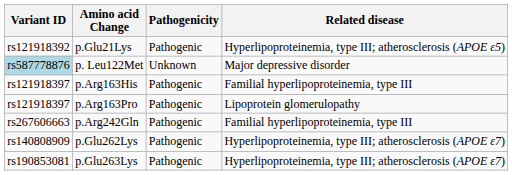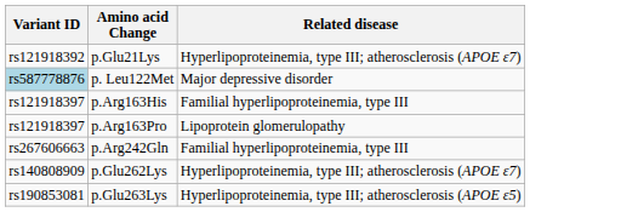 <table class="wikitable floatright">
 <tr>
 <th>Variant ID</th>
 <th>Amino acid<br>Change</th>
-<th>Pathogenicity</th>
 <th>Related disease</th>
 </tr>
 <tr>
 <td>rs121918392</td>
 <td>p.Glu21Lys</td>
-<td>Pathogenic</td>
-<td>Hyperlipoproteinemia, type III; atherosclerosis (<em>APOE ε5</em>)</td>
+<td>Hyperlipoproteinemia, type III; atherosclerosis (<em>APOE ε7</em>)</td>
 </tr>
 <tr>
 <td style="background: lightblue;">rs587778876</td>
 <td>p. Leu122Met</td>
-<td>Unknown</td>
 <td>Major depressive disorder</td>
 </tr>
 <tr>
 <td>rs121918397</td>
 <td>p.Arg163His</td>
-<td>Pathogenic</td>
 <td>Familial hyperlipoproteinemia, type III</td>
 </tr>
 <tr>
 <td>rs121918397</td>
 <td>p.Arg163Pro</td>
-<td>Pathogenic</td>
 <td>Lipoprotein glomerulopathy</td>
 </tr>
 <tr>
 <td>rs267606663</td>
 <td>p.Arg242Gln</td>
-<td>Pathogenic</td>
 <td>Familial hyperlipoproteinemia, type III</td>
 </tr>
 <tr>
 <td>rs140808909</td>
 <td>p.Glu262Lys</td>
-<td>Pathogenic</td>
 <td>Hyperlipoproteinemia, type III; atherosclerosis (<em>APOE ε7</em>)</td>
 </tr>
 <tr>
 <td>rs190853081</td>
 <td>p.Glu263Lys</td>
-<td>Pathogenic</td>
-<td>Hyperlipoproteinemia, type III; atherosclerosis (<em>APOE ε7</em>)</td>
+<td>Hyperlipoproteinemia, type III; atherosclerosis (<em>APOE ε5</em>)</td>
 </tr>
 </table>
